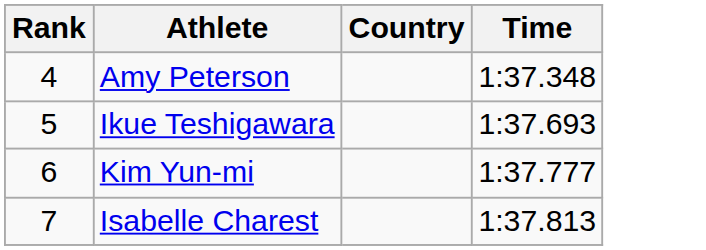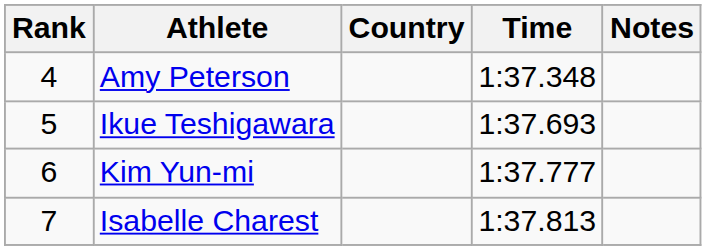 <table class="wikitable" style="text-align:center">
 <tr>
 <th>Rank</th>
 <th>Athlete</th>
 <th>Country</th>
 <th>Time</th>
+<th>Notes</th>
 </tr>
 <tr>
 <td>4</td>
 <td align=left><a href='#'>Amy Peterson</a></td>
 <td align=left></td>
 <td>1:37.348</td>
+<td></td>
 </tr>
 <tr>
 <td>5</td>
 <td align=left><a href='#'>Ikue Teshigawara</a></td>
 <td align=left></td>
 <td>1:37.693</td>
+<td></td>
 </tr>
 <tr>
 <td>6</td>
 <td align=left><a href='#'>Kim Yun-mi</a></td>
 <td align=left></td>
 <td>1:37.777</td>
+<td></td>
 </tr>
 <tr>
 <td>7</td>
 <td align=left><a href='#'>Isabelle Charest</a></td>
 <td align=left></td>
 <td>1:37.813</td>
+<td></td>
 </tr>
 </table>
